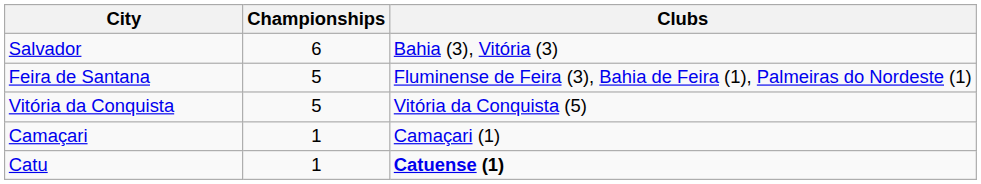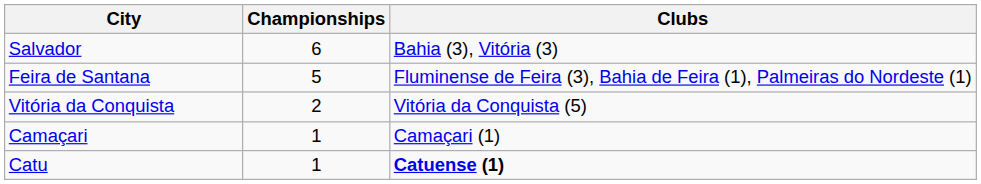 <table class="wikitable">
 <tr>
 <th style="width:200px">City</th>
 <th>Championships</th>
 <th>Clubs</th>
 </tr>
 <tr>
 <td> <a href='#'>Salvador</a></td>
 <td align="center">6</td>
 <td><a href='#'>Bahia</a> (3), <a href='#'>Vitória</a> (3)</td>
 </tr>
 <tr>
 <td> <a href='#'>Feira de Santana</a></td>
 <td align="center">5</td>
 <td><a href='#'>Fluminense de Feira</a> (3), <a href='#'>Bahia de Feira</a> (1), <a href='#'>Palmeiras do Nordeste</a>  (1)</td>
 </tr>
 <tr>
 <td> <a href='#'>Vitória da Conquista</a></td>
-<td align="center">5</td>
+<td align="center">2</td>
 <td><a href='#'>Vitória da Conquista</a> (5)</td>
 </tr>
 <tr>
 <td> <a href='#'>Camaçari</a></td>
 <td align="center">1</td>
 <td><a href='#'>Camaçari</a> (1)</td>
 </tr>
 <tr>
 <td> <a href='#'>Catu</a></td>
 <td align="center">1</td>
 <td><strong><a href='#'>Catuense</a> (1)</strong></td>
 </tr>
 </table>
